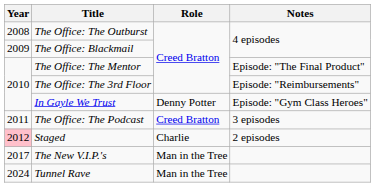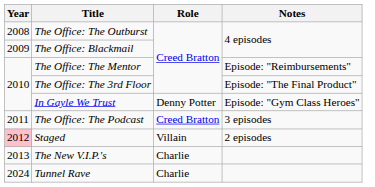 <table class="wikitable">
 <tr>
 <th>Year</th>
 <th>Title</th>
 <th>Role</th>
 <th>Notes</th>
 </tr>
 <tr>
 <td>2008</td>
 <td><em>The Office: The Outburst</em></td>
 <td rowspan="4"><a href='#'>Creed Bratton</a></td>
 <td rowspan="2">4 episodes</td>
 </tr>
 <tr>
 <td>2009</td>
 <td><em>The Office: Blackmail</em></td>
 </tr>
 <tr>
 <td rowspan="3">2010</td>
 <td><em>The Office: The Mentor</em></td>
-<td>Episode: "The Final Product"</td>
+<td>Episode: "Reimbursements"</td>
 </tr>
 <tr>
 <td><em>The Office: The 3rd Floor</em></td>
-<td>Episode: "Reimbursements"</td>
+<td>Episode: "The Final Product"</td>
 </tr>
 <tr>
 <td><em><a href='#'>In Gayle We Trust</a></em></td>
 <td>Denny Potter</td>
 <td>Episode: "Gym Class Heroes"</td>
 </tr>
 <tr>
 <td>2011</td>
 <td><em>The Office: The Podcast</em></td>
 <td><a href='#'>Creed Bratton</a></td>
 <td>3 episodes</td>
 </tr>
 <tr>
 <td style="background: pink;">2012</td>
 <td><em>Staged</em></td>
-<td>Charlie</td>
+<td>Villain</td>
 <td>2 episodes</td>
 </tr>
 <tr>
-<td>2017</td>
+<td>2013</td>
 <td><em>The New V.I.P.'s</em></td>
-<td>Man in the Tree</td>
+<td>Charlie</td>
 </tr>
 <tr>
 <td>2024</td>
 <td><em>Tunnel Rave</em></td>
-<td>Man in the Tree</td>
+<td>Charlie</td>
 <td></td>
 </tr>
 </table>
